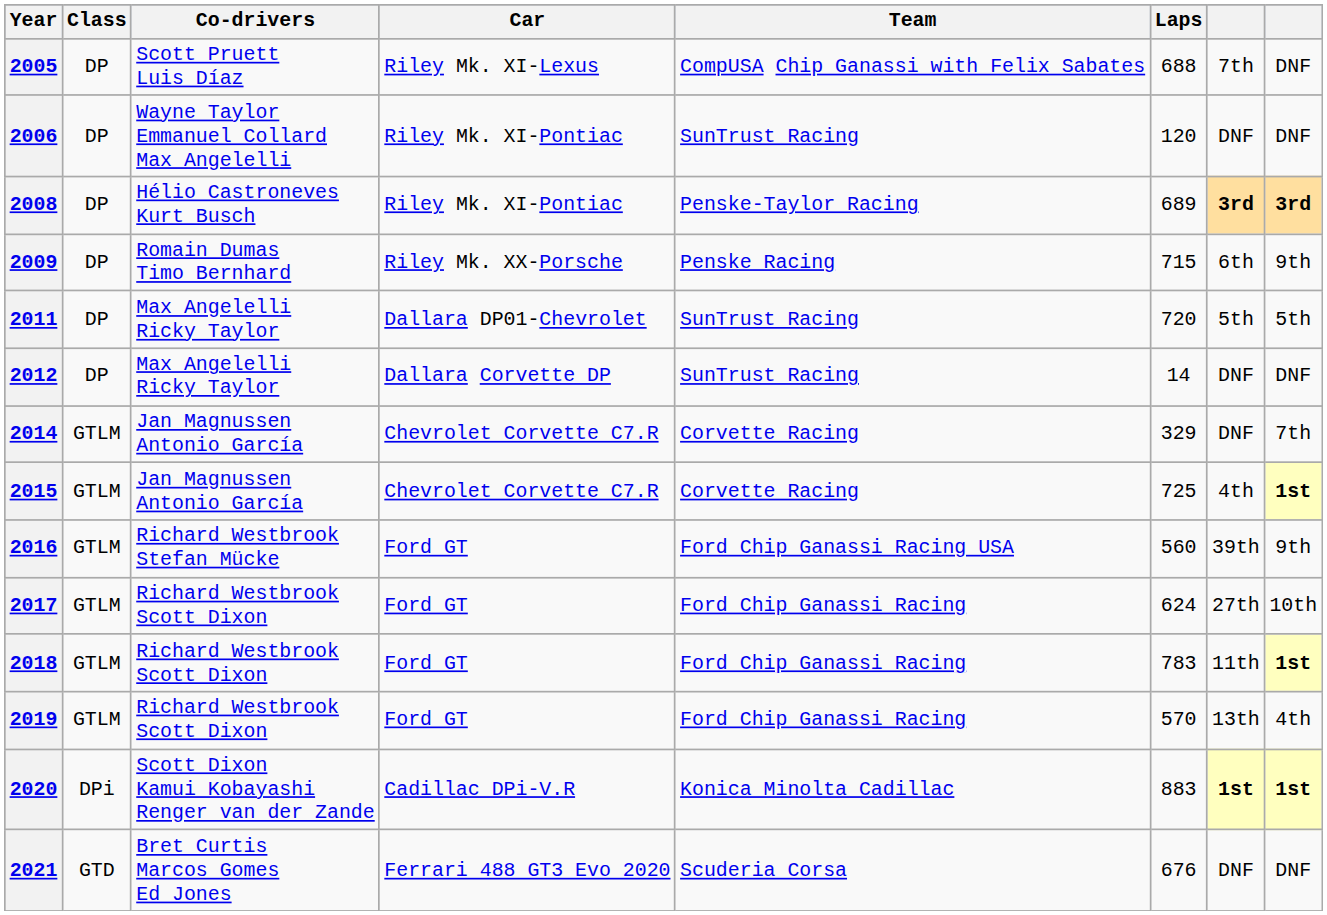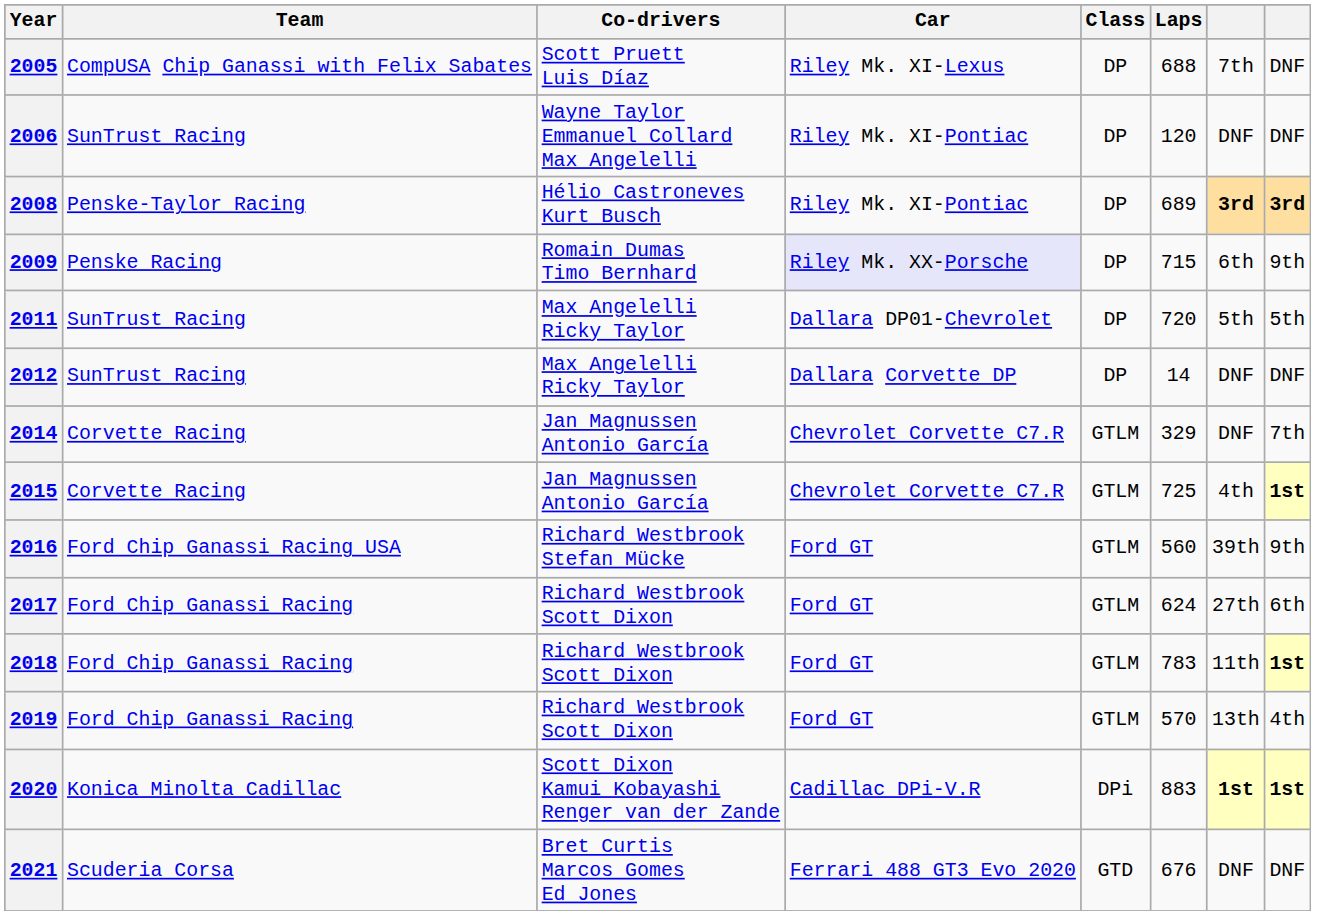 <table class="wikitable" style="text-align:center; font-size:90%;">
 <tr style="background:#ABBBDD;">
 <th>Year</th>
-<th>Class</th>
+<th>Team</th>
 <th>Co-drivers</th>
 <th>Car</th>
-<th>Team</th>
+<th>Class</th>
 <th>Laps</th>
 <th></th>
 <th></th>
 </tr>
 <tr>
 <th><a href='#'>2005</a></th>
-<td>DP</td>
+<td align="left" nowrap> <a href='#'>CompUSA</a> <a href='#'>Chip Ganassi with Felix Sabates</a></td>
 <td align="left"> <a href='#'>Scott Pruett</a><br> <a href='#'>Luis Díaz</a></td>
 <td align="left"><a href='#'>Riley</a> Mk. XI-<a href='#'>Lexus</a></td>
-<td align="left" nowrap> <a href='#'>CompUSA</a> <a href='#'>Chip Ganassi with Felix Sabates</a></td>
+<td>DP</td>
 <td>688</td>
 <td>7th</td>
 <td>DNF</td>
 </tr>
 <tr>
 <th><a href='#'>2006</a></th>
-<td>DP</td>
+<td align="left"> <a href='#'>SunTrust Racing</a></td>
 <td align="left"> <a href='#'>Wayne Taylor</a><br> <a href='#'>Emmanuel Collard</a><br> <a href='#'>Max Angelelli</a></td>
 <td align="left"><a href='#'>Riley</a> Mk. XI-<a href='#'>Pontiac</a></td>
-<td align="left"> <a href='#'>SunTrust Racing</a></td>
+<td>DP</td>
 <td>120</td>
 <td>DNF</td>
 <td>DNF</td>
 </tr>
 <tr>
 <th><a href='#'>2008</a></th>
-<td>DP</td>
+<td align="left"> <a href='#'>Penske-Taylor Racing</a></td>
 <td align="left"> <a href='#'>Hélio Castroneves</a><br> <a href='#'>Kurt Busch</a></td>
 <td align="left"><a href='#'>Riley</a> Mk. XI-<a href='#'>Pontiac</a></td>
-<td align="left"> <a href='#'>Penske-Taylor Racing</a></td>
+<td>DP</td>
 <td>689</td>
 <td style="background:#FFDF9F;"><strong>3rd</strong></td>
 <td style="background:#FFDF9F;"><strong>3rd</strong></td>
 </tr>
 <tr>
 <th><a href='#'>2009</a></th>
+<td align="left"> <a href='#'>Penske Racing</a></td>
+<td align="left"> <a href='#'>Romain Dumas</a><br> <a href='#'>Timo Bernhard</a></td>
+<td align="left" style="background: lavender;"><a href='#'>Riley</a> Mk. XX-<a href='#'>Porsche</a></td>
 <td>DP</td>
-<td align="left"> <a href='#'>Romain Dumas</a><br> <a href='#'>Timo Bernhard</a></td>
-<td align="left"><a href='#'>Riley</a> Mk. XX-<a href='#'>Porsche</a></td>
-<td align="left"> <a href='#'>Penske Racing</a></td>
 <td>715</td>
 <td>6th</td>
 <td>9th</td>
 </tr>
 <tr>
 <th><a href='#'>2011</a></th>
-<td>DP</td>
+<td align="left"> <a href='#'>SunTrust Racing</a></td>
 <td align="left"> <a href='#'>Max Angelelli</a><br> <a href='#'>Ricky Taylor</a></td>
 <td align="left"><a href='#'>Dallara</a> DP01-<a href='#'>Chevrolet</a></td>
-<td align="left"> <a href='#'>SunTrust Racing</a></td>
+<td>DP</td>
 <td>720</td>
 <td>5th</td>
 <td>5th</td>
 </tr>
 <tr>
 <th><a href='#'>2012</a></th>
-<td>DP</td>
+<td align="left"> <a href='#'>SunTrust Racing</a></td>
 <td align="left"> <a href='#'>Max Angelelli</a><br> <a href='#'>Ricky Taylor</a></td>
 <td align="left"><a href='#'>Dallara</a> <a href='#'>Corvette DP</a></td>
-<td align="left"> <a href='#'>SunTrust Racing</a></td>
+<td>DP</td>
 <td>14</td>
 <td>DNF</td>
 <td>DNF</td>
 </tr>
 <tr>
 <th><a href='#'>2014</a></th>
-<td>GTLM</td>
+<td align="left"> <a href='#'>Corvette Racing</a></td>
 <td align="left"> <a href='#'>Jan Magnussen</a><br> <a href='#'>Antonio García</a></td>
 <td align="left"><a href='#'>Chevrolet Corvette C7.R</a></td>
-<td align="left"> <a href='#'>Corvette Racing</a></td>
+<td>GTLM</td>
 <td>329</td>
 <td>DNF</td>
 <td>7th</td>
 </tr>
 <tr>
 <th><a href='#'>2015</a></th>
-<td>GTLM</td>
+<td align="left"> <a href='#'>Corvette Racing</a></td>
 <td align="left"> <a href='#'>Jan Magnussen</a><br> <a href='#'>Antonio García</a></td>
 <td align="left"><a href='#'>Chevrolet Corvette C7.R</a></td>
-<td align="left"> <a href='#'>Corvette Racing</a></td>
+<td>GTLM</td>
 <td>725</td>
 <td>4th</td>
 <td style="background:#FFFFBF;"><strong>1st</strong></td>
 </tr>
 <tr>
 <th><a href='#'>2016</a></th>
-<td>GTLM</td>
+<td align="left"> <a href='#'>Ford Chip Ganassi Racing USA</a></td>
 <td align="left"> <a href='#'>Richard Westbrook</a><br> <a href='#'>Stefan Mücke</a></td>
 <td align="left"><a href='#'>Ford GT</a></td>
-<td align="left"> <a href='#'>Ford Chip Ganassi Racing USA</a></td>
+<td>GTLM</td>
 <td>560</td>
 <td>39th</td>
 <td>9th</td>
 </tr>
 <tr>
 <th><a href='#'>2017</a></th>
-<td>GTLM</td>
+<td align="left"> <a href='#'>Ford Chip Ganassi Racing</a></td>
 <td align="left"> <a href='#'>Richard Westbrook</a><br> <a href='#'>Scott Dixon</a></td>
 <td align="left"><a href='#'>Ford GT</a></td>
-<td align="left"> <a href='#'>Ford Chip Ganassi Racing</a></td>
+<td>GTLM</td>
 <td>624</td>
 <td>27th</td>
-<td>10th</td>
+<td>6th</td>
 </tr>
 <tr>
 <th><a href='#'>2018</a></th>
-<td>GTLM</td>
+<td align="left"> <a href='#'>Ford Chip Ganassi Racing</a></td>
 <td align="left"> <a href='#'>Richard Westbrook</a><br> <a href='#'>Scott Dixon</a></td>
 <td align="left"><a href='#'>Ford GT</a></td>
-<td align="left"> <a href='#'>Ford Chip Ganassi Racing</a></td>
+<td>GTLM</td>
 <td>783</td>
 <td>11th</td>
 <td style="background:#FFFFBF;"><strong>1st</strong></td>
 </tr>
 <tr>
 <th><a href='#'>2019</a></th>
-<td>GTLM</td>
+<td align="left"> <a href='#'>Ford Chip Ganassi Racing</a></td>
 <td align="left"> <a href='#'>Richard Westbrook</a><br> <a href='#'>Scott Dixon</a></td>
 <td align="left"><a href='#'>Ford GT</a></td>
-<td align="left"> <a href='#'>Ford Chip Ganassi Racing</a></td>
+<td>GTLM</td>
 <td>570</td>
 <td>13th</td>
 <td>4th</td>
 </tr>
 <tr>
 <th><a href='#'>2020</a></th>
-<td>DPi</td>
+<td align="left"> <a href='#'>Konica Minolta Cadillac</a></td>
 <td align="left" nowrap> <a href='#'>Scott Dixon</a><br> <a href='#'>Kamui Kobayashi</a><br> <a href='#'>Renger van der Zande</a></td>
 <td align="left"><a href='#'>Cadillac DPi-V.R</a></td>
-<td align="left"> <a href='#'>Konica Minolta Cadillac</a></td>
+<td>DPi</td>
 <td>883</td>
 <td style="background:#FFFFBF;"><strong>1st</strong></td>
 <td style="background:#FFFFBF;"><strong>1st</strong></td>
 </tr>
 <tr>
 <th><a href='#'>2021</a></th>
-<td>GTD</td>
+<td align="left"> <a href='#'>Scuderia Corsa</a></td>
 <td align="left"> <a href='#'>Bret Curtis</a><br> <a href='#'>Marcos Gomes</a><br> <a href='#'>Ed Jones</a></td>
 <td align="left" nowrap><a href='#'>Ferrari 488 GT3 Evo 2020</a></td>
-<td align="left"> <a href='#'>Scuderia Corsa</a></td>
+<td>GTD</td>
 <td>676</td>
 <td>DNF</td>
 <td>DNF</td>
 </tr>
 </table>
